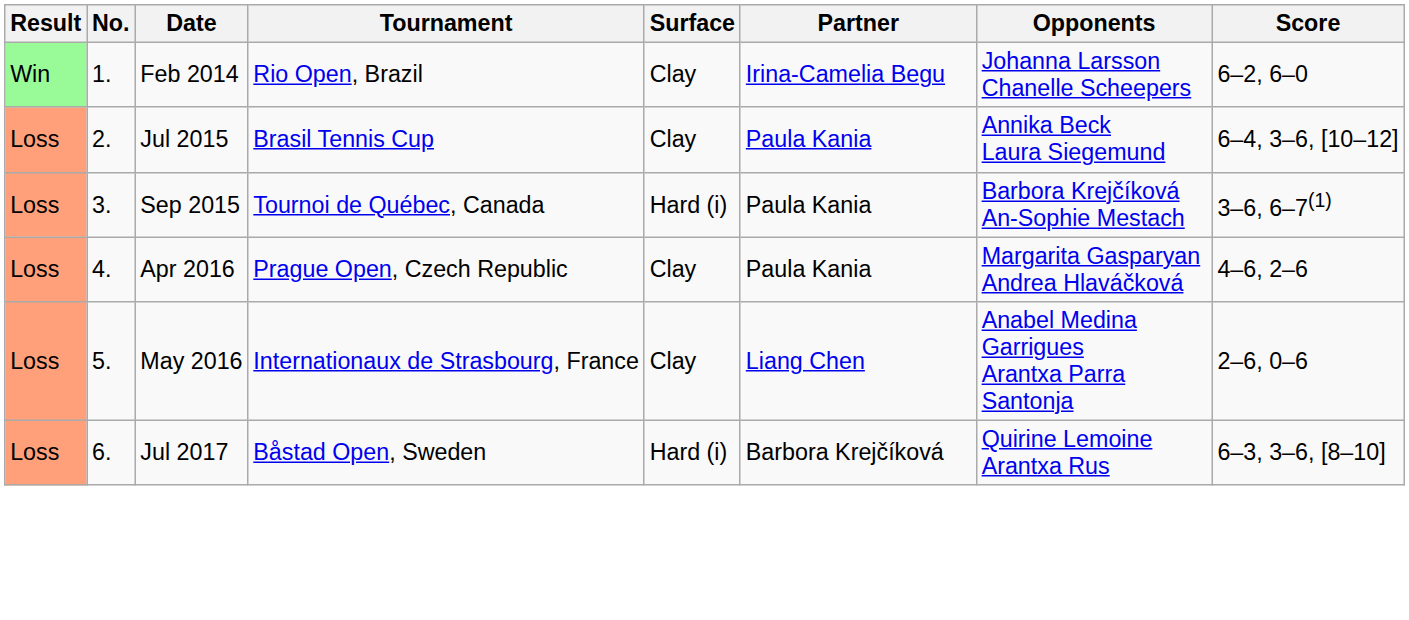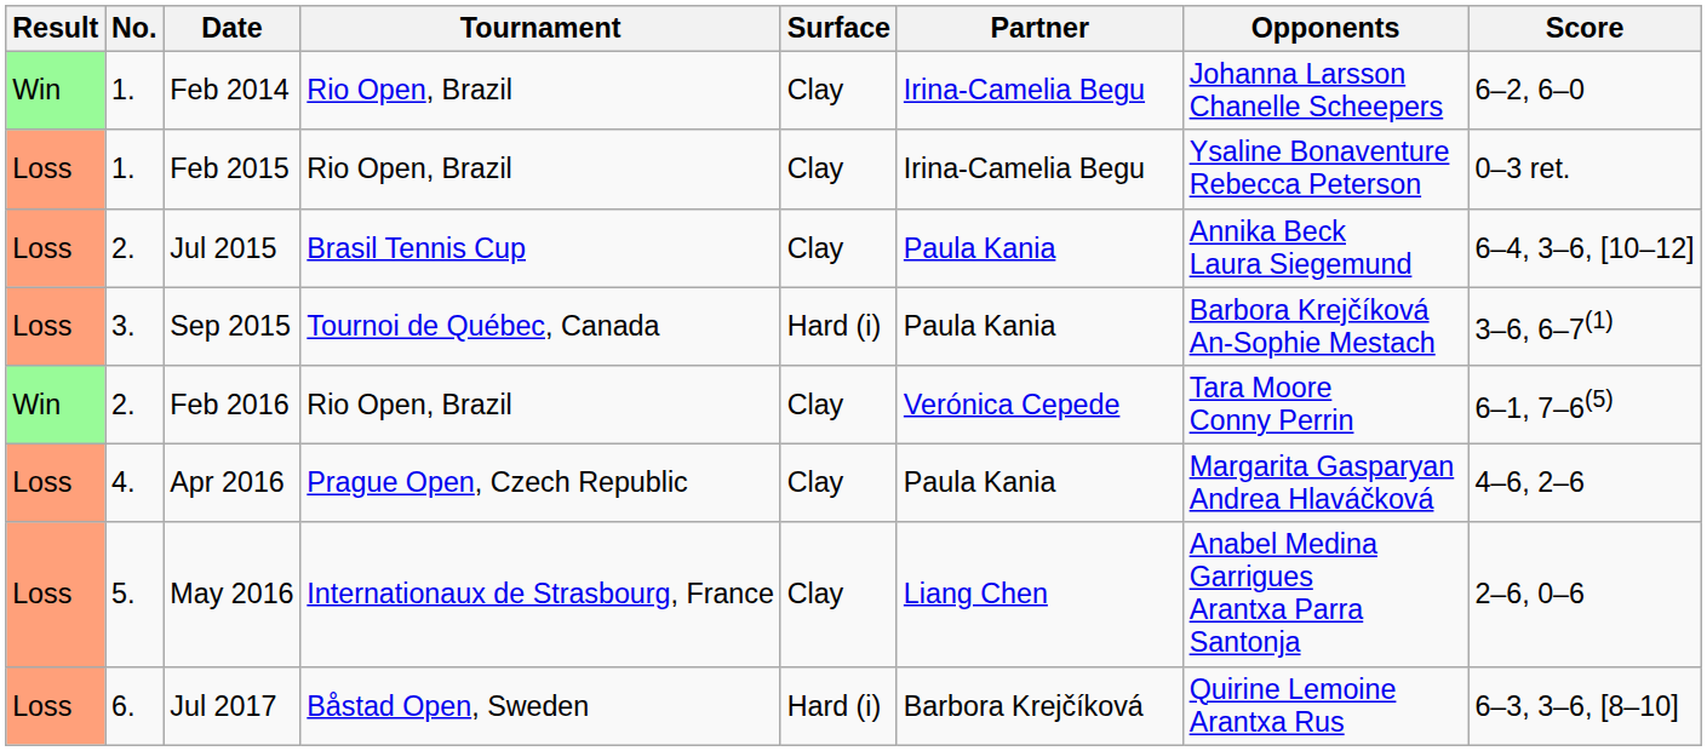 <table class="sortable wikitable" style=font-size:97%>
 <tr>
 <th>Result</th>
 <th>No.</th>
 <th>Date</th>
 <th>Tournament</th>
 <th>Surface</th>
 <th width=150>Partner</th>
 <th width=150>Opponents</th>
 <th class="unsortable">Score</th>
 </tr>
 <tr>
 <td bgcolor=98FB98>Win</td>
 <td>1.</td>
 <td>Feb 2014</td>
 <td><a href='#'>Rio Open</a>, Brazil</td>
 <td>Clay</td>
 <td> <a href='#'>Irina-Camelia Begu</a></td>
 <td> <a href='#'>Johanna Larsson</a> <br>  <a href='#'>Chanelle Scheepers</a></td>
 <td>6–2, 6–0</td>
 </tr>
 <tr>
 <td bgcolor=FFA07A>Loss</td>
+<td>1.</td>
+<td>Feb 2015</td>
+<td>Rio Open, Brazil</td>
+<td>Clay</td>
+<td> Irina-Camelia Begu</td>
+<td> <a href='#'>Ysaline Bonaventure</a> <br>  <a href='#'>Rebecca Peterson</a></td>
+<td>0–3 ret.</td>
+</tr>
+<tr>
+<td bgcolor=FFA07A>Loss</td>
 <td>2.</td>
 <td>Jul 2015</td>
 <td><a href='#'>Brasil Tennis Cup</a></td>
 <td>Clay</td>
 <td> <a href='#'>Paula Kania</a></td>
 <td> <a href='#'>Annika Beck</a> <br>  <a href='#'>Laura Siegemund</a></td>
 <td>6–4, 3–6, [10–12]</td>
 </tr>
 <tr>
 <td bgcolor=FFA07A>Loss</td>
 <td>3.</td>
 <td>Sep 2015</td>
 <td><a href='#'>Tournoi de Québec</a>, Canada</td>
 <td>Hard (i)</td>
 <td> Paula Kania</td>
 <td> <a href='#'>Barbora Krejčíková</a> <br>  <a href='#'>An-Sophie Mestach</a></td>
 <td>3–6, 6–7<sup>(1)</sup></td>
+</tr>
+<tr>
+<td bgcolor=98FB98>Win</td>
+<td>2.</td>
+<td>Feb 2016</td>
+<td>Rio Open, Brazil</td>
+<td>Clay</td>
+<td> <a href='#'>Verónica Cepede</a></td>
+<td> <a href='#'>Tara Moore</a> <br>  <a href='#'>Conny Perrin</a></td>
+<td>6–1, 7–6<sup>(5)</sup></td>
 </tr>
 <tr>
 <td bgcolor=FFA07A>Loss</td>
 <td>4.</td>
 <td>Apr 2016</td>
 <td><a href='#'>Prague Open</a>, Czech Republic</td>
 <td>Clay</td>
 <td> Paula Kania</td>
 <td> <a href='#'>Margarita Gasparyan</a> <br>  <a href='#'>Andrea Hlaváčková</a></td>
 <td>4–6, 2–6</td>
 </tr>
 <tr>
 <td bgcolor=FFA07A>Loss</td>
 <td>5.</td>
 <td>May 2016</td>
 <td><a href='#'>Internationaux de Strasbourg</a>, France</td>
 <td>Clay</td>
 <td> <a href='#'>Liang Chen</a></td>
 <td> <a href='#'>Anabel Medina Garrigues</a> <br>  <a href='#'>Arantxa Parra Santonja</a></td>
 <td>2–6, 0–6</td>
 </tr>
 <tr>
 <td bgcolor=FFA07A>Loss</td>
 <td>6.</td>
 <td>Jul 2017</td>
 <td><a href='#'>Båstad Open</a>, Sweden</td>
 <td>Hard (i)</td>
 <td> Barbora Krejčíková</td>
 <td> <a href='#'>Quirine Lemoine</a> <br>  <a href='#'>Arantxa Rus</a></td>
 <td>6–3, 3–6, [8–10]</td>
 </tr>
 </table>
